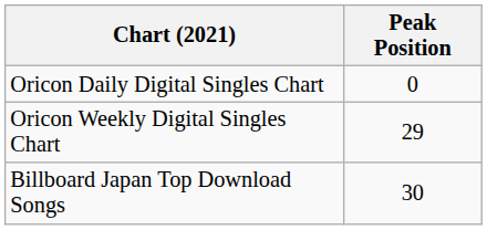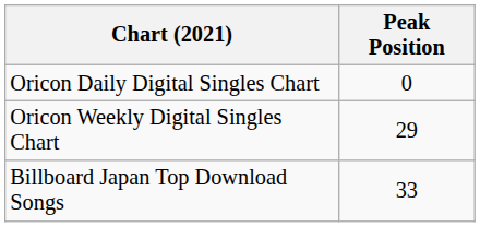 <table class="wikitable" style="width:340px;">
 <tr>
 <th>Chart (2021)</th>
 <th>Peak Position</th>
 </tr>
 <tr>
 <td>Oricon Daily Digital Singles Chart</td>
 <td style="text-align:center;">0</td>
 </tr>
 <tr>
 <td>Oricon Weekly Digital Singles Chart</td>
 <td style="text-align:center;">29</td>
 </tr>
 <tr>
 <td>Billboard Japan Top Download Songs</td>
-<td style="text-align:center;">30</td>
+<td style="text-align:center;">33</td>
 </tr>
 </table>
